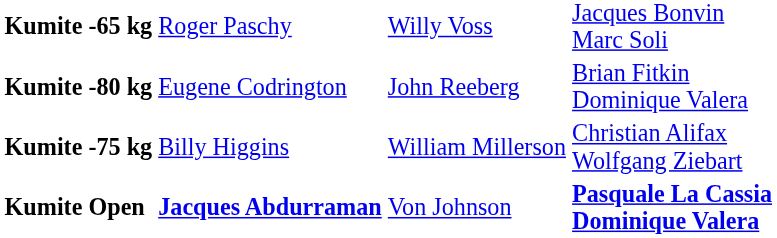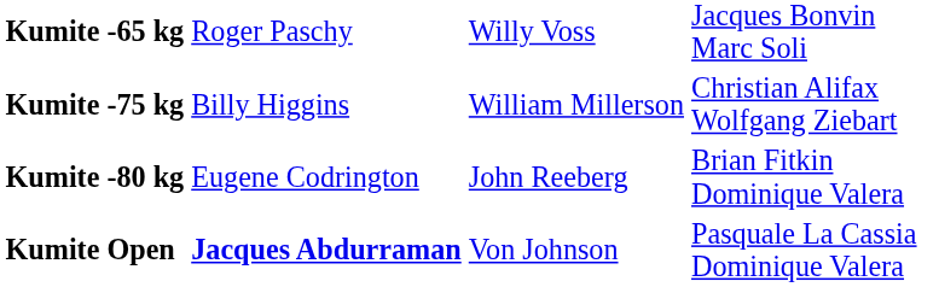 <table>
 <tr>
 <td><strong>Kumite -65 kg</strong></td>
 <td> <a href='#'>Roger Paschy</a></td>
 <td> <a href='#'>Willy Voss</a></td>
 <td> <a href='#'>Jacques Bonvin</a>  <br>  <a href='#'>Marc Soli</a></td>
 </tr>
 <tr>
+<td><strong>Kumite -75 kg</strong></td>
+<td> <a href='#'>Billy Higgins</a></td>
+<td> <a href='#'>William Millerson</a></td>
+<td> <a href='#'>Christian Alifax</a> <br>  <a href='#'>Wolfgang Ziebart</a></td>
+</tr>
+<tr>
 <td><strong>Kumite -80 kg</strong></td>
 <td> <a href='#'>Eugene Codrington</a></td>
 <td> <a href='#'>John Reeberg</a></td>
 <td> <a href='#'>Brian Fitkin</a> <br>  <a href='#'>Dominique Valera</a></td>
 </tr>
 <tr>
-<td><strong>Kumite -75 kg</strong></td>
-<td> <a href='#'>Billy Higgins</a></td>
-<td> <a href='#'>William Millerson</a></td>
-<td> <a href='#'>Christian Alifax</a> <br>  <a href='#'>Wolfgang Ziebart</a></td>
-</tr>
-<tr>
 <td><strong>Kumite Open</strong></td>
 <td><strong> <a href='#'>Jacques Abdurraman</a></strong></td>
 <td> <a href='#'>Von Johnson</a></td>
-<td><strong> <a href='#'>Pasquale La Cassia</a><br>  <a href='#'>Dominique Valera</a></strong></td>
+<td> <a href='#'>Pasquale La Cassia</a><br>  <a href='#'>Dominique Valera</a></td>
 </tr>
 </table>
